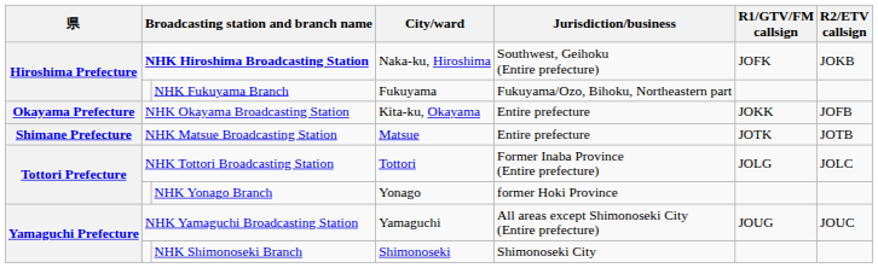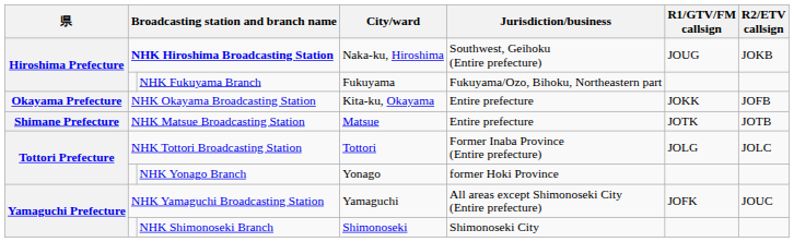 <table class="wikitable">
 <tr>
 <th>県</th>
 <th colspan="2">Broadcasting station and branch name</th>
 <th>City/ward</th>
 <th>Jurisdiction/business</th>
 <th>R1/GTV/FM<br>callsign</th>
 <th>R2/ETV<br>callsign</th>
 </tr>
 <tr>
 <th rowspan="2"><a href='#'>Hiroshima Prefecture</a></th>
 <td colspan="2"><strong><a href='#'>NHK Hiroshima Broadcasting Station</a></strong></td>
 <td>Naka-ku, <a href='#'>Hiroshima</a></td>
 <td>Southwest, Geihoku<br>(Entire prefecture)</td>
-<td>JOFK</td>
+<td>JOUG</td>
 <td>JOKB</td>
 </tr>
 <tr>
 <td></td>
 <td><a href='#'>NHK Fukuyama Branch</a></td>
 <td>Fukuyama</td>
 <td>Fukuyama/Ozo, Bihoku, Northeastern part</td>
 <td></td>
 <td></td>
 </tr>
 <tr>
 <th><a href='#'>Okayama Prefecture</a></th>
 <td colspan="2"><a href='#'>NHK Okayama Broadcasting Station</a></td>
 <td>Kita-ku, <a href='#'>Okayama</a></td>
 <td>Entire prefecture</td>
 <td>JOKK</td>
 <td>JOFB</td>
 </tr>
 <tr>
 <th><a href='#'>Shimane Prefecture</a></th>
 <td colspan="2"><a href='#'>NHK Matsue Broadcasting Station</a></td>
 <td><a href='#'>Matsue</a></td>
 <td>Entire prefecture</td>
 <td>JOTK</td>
 <td>JOTB</td>
 </tr>
 <tr>
 <th rowspan="2"><a href='#'>Tottori Prefecture</a></th>
 <td colspan="2"><a href='#'>NHK Tottori Broadcasting Station</a></td>
 <td><a href='#'>Tottori</a></td>
 <td>Former Inaba Province<br>(Entire prefecture)</td>
 <td>JOLG</td>
 <td>JOLC</td>
 </tr>
 <tr>
 <td></td>
 <td><a href='#'>NHK Yonago Branch</a></td>
 <td>Yonago</td>
 <td>former Hoki Province</td>
 <td></td>
 <td></td>
 </tr>
 <tr>
 <th rowspan="2"><a href='#'>Yamaguchi Prefecture</a></th>
 <td colspan="2"><a href='#'>NHK Yamaguchi Broadcasting Station</a></td>
 <td>Yamaguchi</td>
 <td>All areas except Shimonoseki City<br>(Entire prefecture)</td>
-<td>JOUG</td>
+<td>JOFK</td>
 <td>JOUC</td>
 </tr>
 <tr>
 <td></td>
 <td><a href='#'>NHK Shimonoseki Branch</a></td>
 <td><a href='#'>Shimonoseki</a></td>
 <td>Shimonoseki City</td>
 <td></td>
 <td></td>
 </tr>
 </table>
